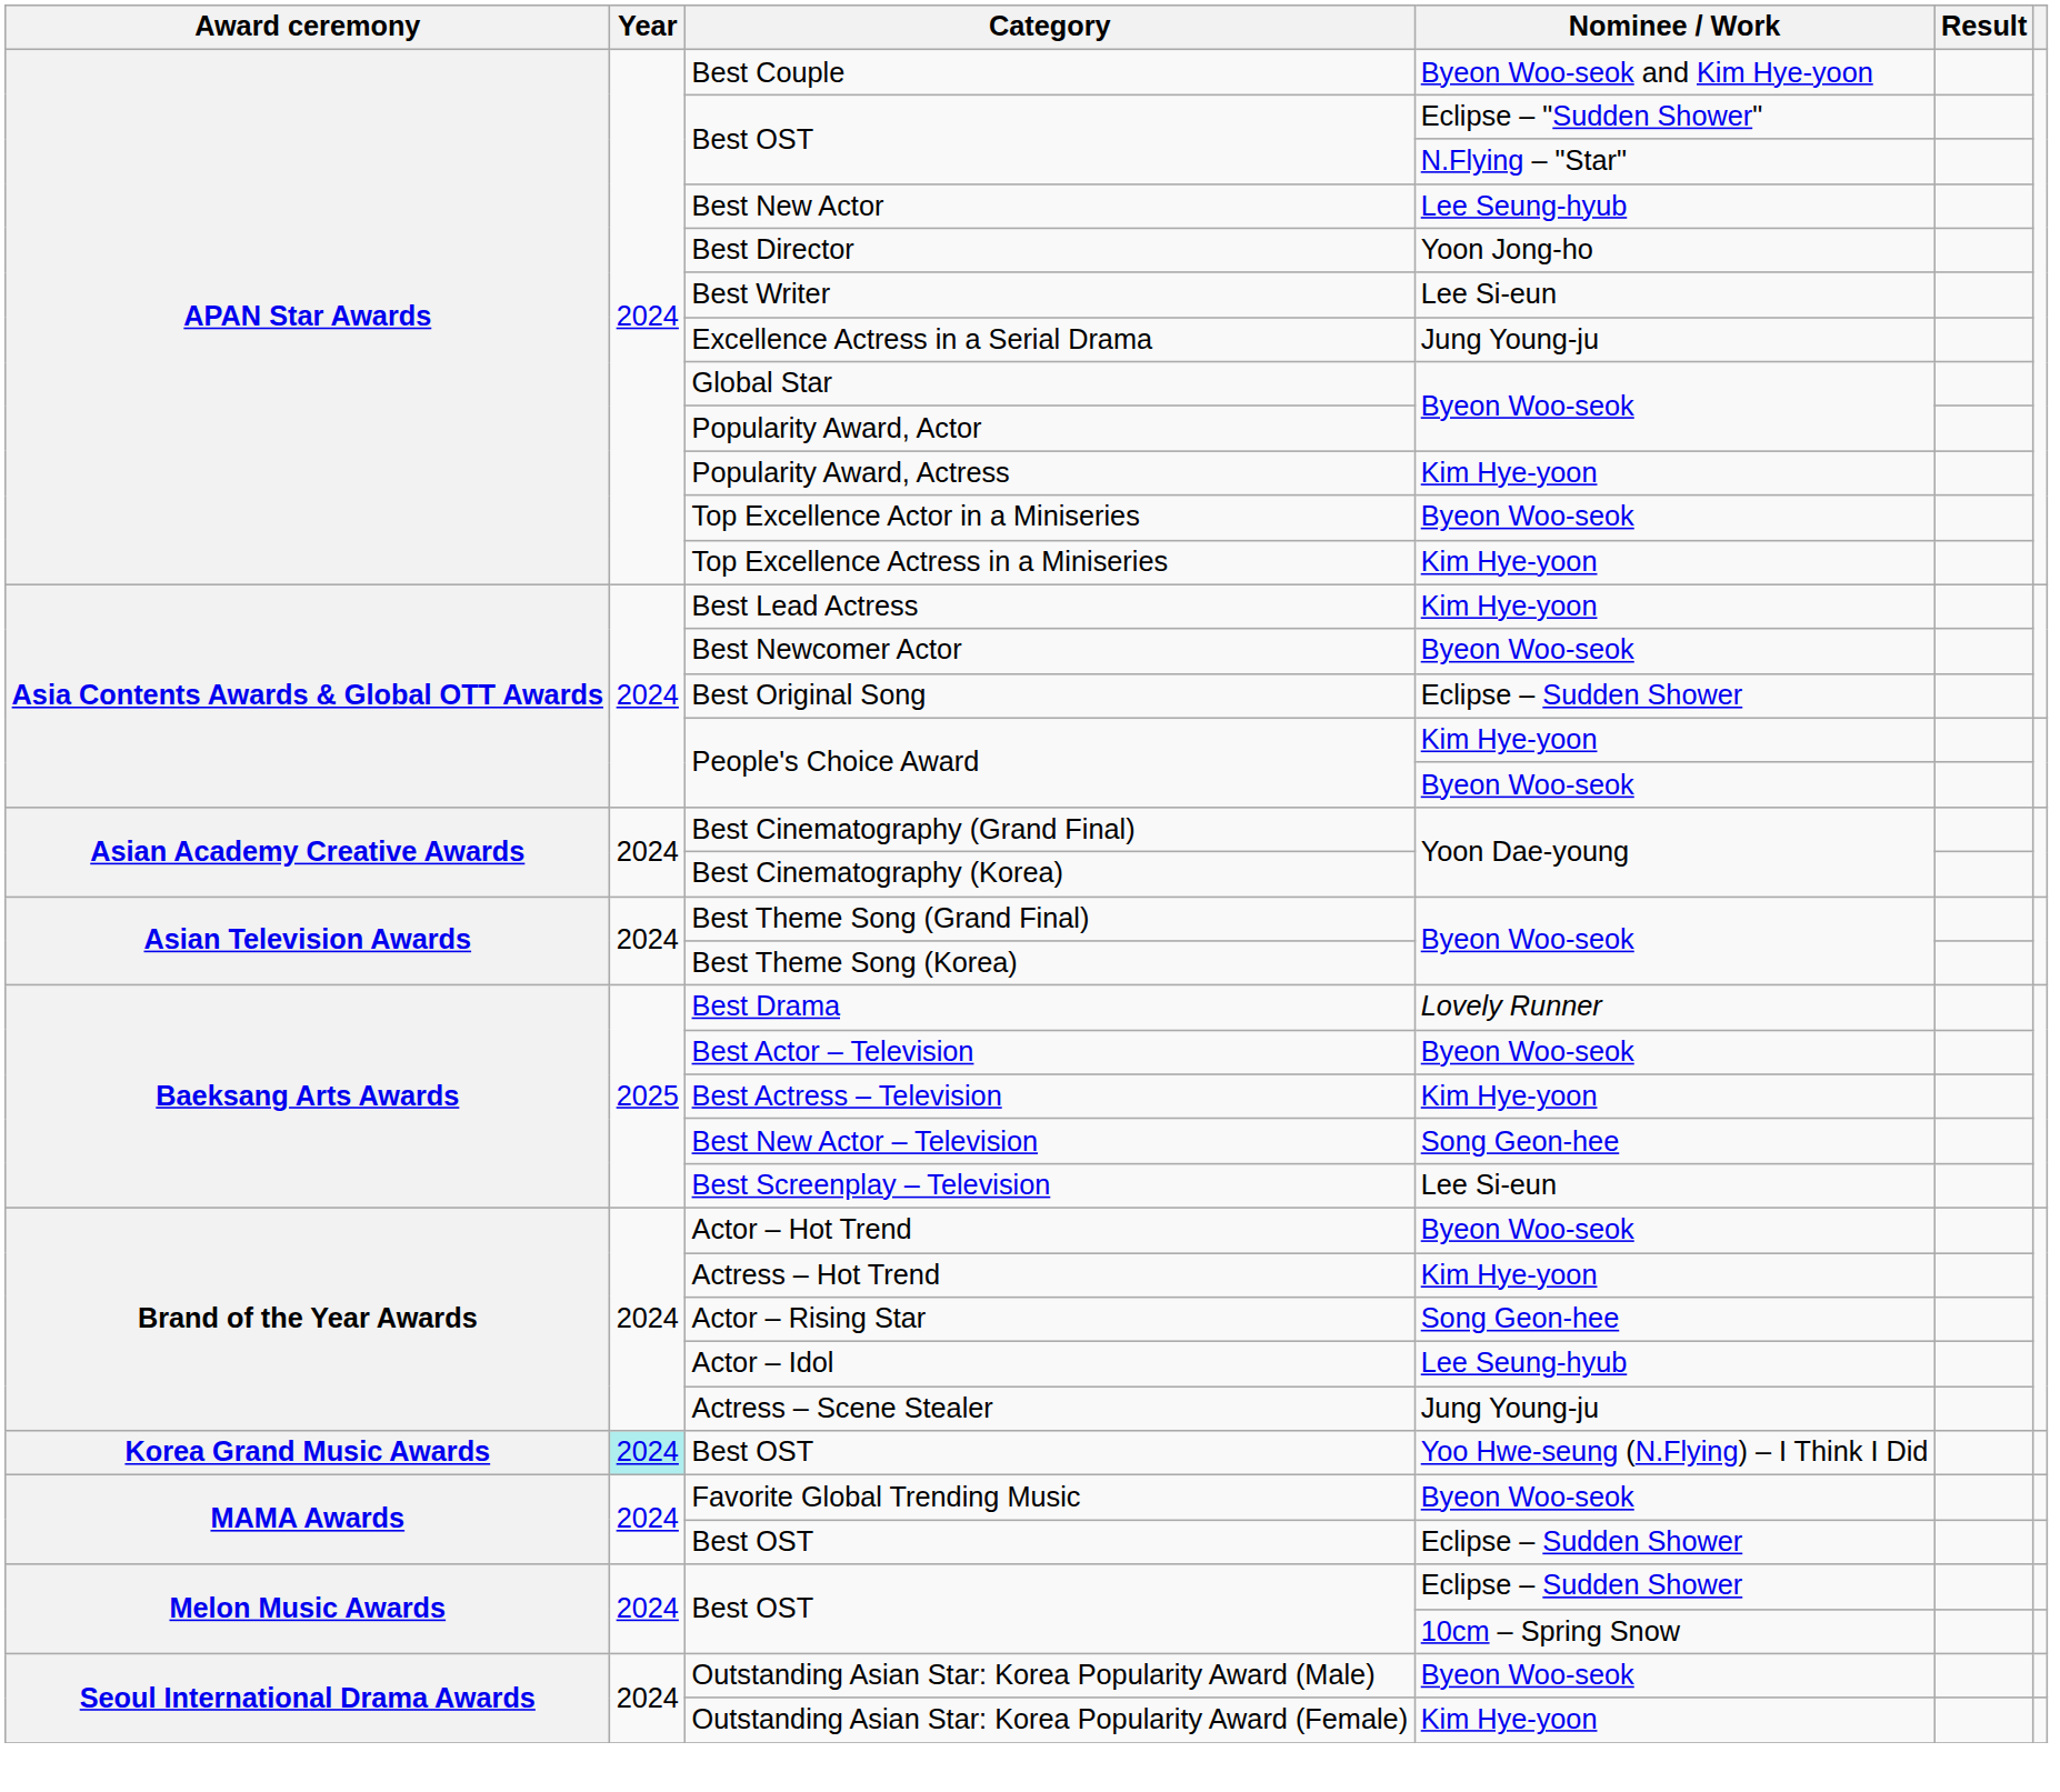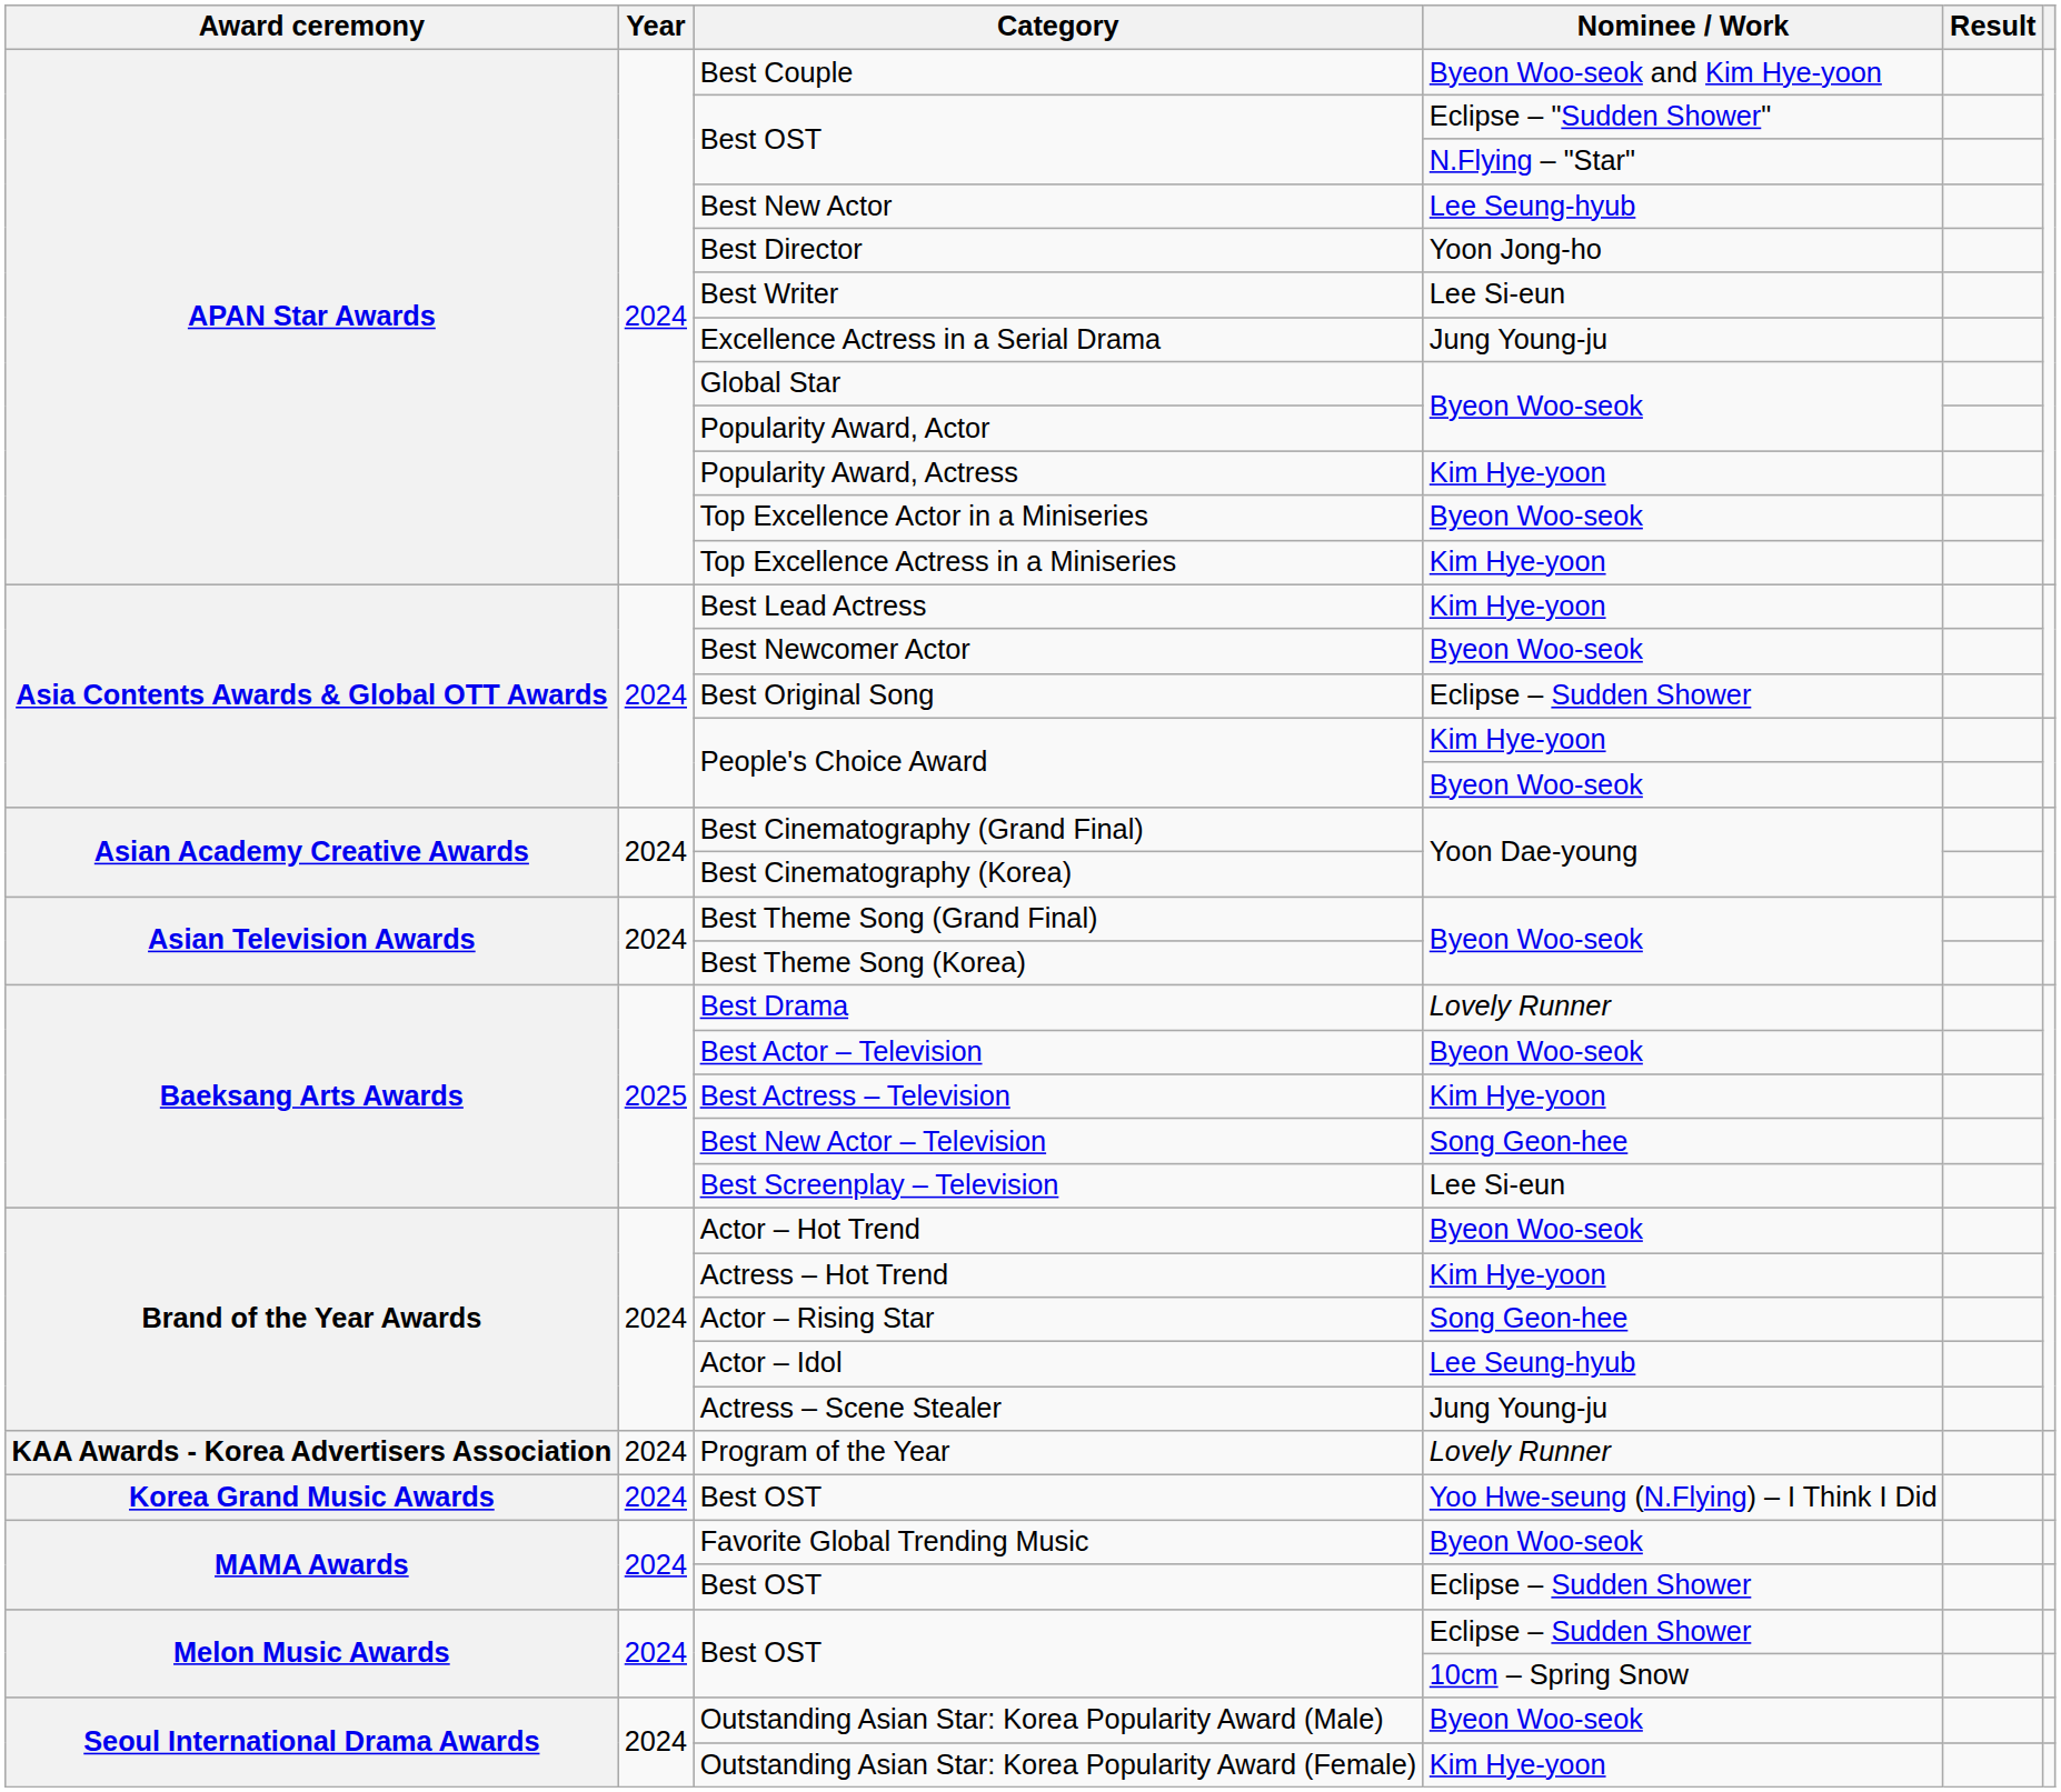 <table class="wikitable plainrowheaders sortable">
 <tr>
 <th scope="col">Award ceremony </th>
 <th scope="col">Year</th>
 <th scope="col">Category</th>
 <th scope="col">Nominee / Work</th>
 <th scope="col">Result</th>
 <th scope="col" class="unsortable"></th>
 </tr>
 <tr>
 <th scope="row" rowspan="12"><a href='#'>APAN Star Awards</a></th>
 <td rowspan="12" style="text-align:center"><a href='#'>2024</a></td>
 <td>Best Couple</td>
 <td><a href='#'>Byeon Woo-seok</a> and <a href='#'>Kim Hye-yoon</a></td>
 <td></td>
 <td rowspan="12" style="text-align:center"></td>
 </tr>
 <tr>
 <td rowspan="2">Best OST</td>
 <td>Eclipse – "<a href='#'>Sudden Shower</a>"</td>
 <td></td>
 </tr>
 <tr>
 <td><a href='#'>N.Flying</a> – "Star"</td>
 <td></td>
 </tr>
 <tr>
 <td>Best New Actor</td>
 <td><a href='#'>Lee Seung-hyub</a></td>
 <td></td>
 </tr>
 <tr>
 <td>Best Director</td>
 <td>Yoon Jong-ho</td>
 <td></td>
 </tr>
 <tr>
 <td>Best Writer</td>
 <td>Lee Si-eun</td>
 <td></td>
 </tr>
 <tr>
 <td>Excellence Actress in a Serial Drama</td>
 <td>Jung Young-ju</td>
 <td></td>
 </tr>
 <tr>
 <td>Global Star</td>
 <td rowspan="2"><a href='#'>Byeon Woo-seok</a></td>
 <td></td>
 </tr>
 <tr>
 <td>Popularity Award, Actor</td>
 <td></td>
 </tr>
 <tr>
 <td>Popularity Award, Actress</td>
 <td><a href='#'>Kim Hye-yoon</a></td>
 <td></td>
 </tr>
 <tr>
 <td>Top Excellence Actor in a Miniseries</td>
 <td><a href='#'>Byeon Woo-seok</a></td>
 <td></td>
 </tr>
 <tr>
 <td>Top Excellence Actress in a Miniseries</td>
 <td><a href='#'>Kim Hye-yoon</a></td>
 <td></td>
 </tr>
 <tr>
 <th scope="row" rowspan="5"><a href='#'>Asia Contents Awards & Global OTT Awards</a></th>
 <td rowspan="5" style="text-align:center"><a href='#'>2024</a></td>
 <td>Best Lead Actress</td>
 <td><a href='#'>Kim Hye-yoon</a></td>
 <td></td>
 <td rowspan="3" style="text-align:center"></td>
 </tr>
 <tr>
 <td>Best Newcomer Actor</td>
 <td><a href='#'>Byeon Woo-seok</a></td>
 <td></td>
 </tr>
 <tr>
 <td>Best Original Song</td>
 <td>Eclipse – <a href='#'>Sudden Shower</a></td>
 <td></td>
 </tr>
 <tr>
 <td rowspan="2">People's Choice Award</td>
 <td><a href='#'>Kim Hye-yoon</a></td>
 <td></td>
 <td rowspan="2" style="text-align:center"></td>
 </tr>
 <tr>
 <td><a href='#'>Byeon Woo-seok</a></td>
 <td></td>
 </tr>
 <tr>
 <th scope="row" rowspan="2"><a href='#'>Asian Academy Creative Awards</a></th>
 <td rowspan="2" style="text-align:center">2024</td>
 <td>Best Cinematography (Grand Final)</td>
 <td rowspan="2">Yoon Dae-young</td>
 <td></td>
 <td rowspan="2" style="text-align:center"></td>
 </tr>
 <tr>
 <td>Best Cinematography (Korea)</td>
 <td></td>
 </tr>
 <tr>
 <th scope="row" rowspan="2"><a href='#'>Asian Television Awards</a></th>
 <td rowspan="2" style="text-align:center">2024</td>
 <td>Best Theme Song (Grand Final)</td>
 <td rowspan="2"><a href='#'>Byeon Woo-seok</a></td>
 <td></td>
 <td rowspan="2" style="text-align:center"></td>
 </tr>
 <tr>
 <td>Best Theme Song (Korea)</td>
 <td></td>
 </tr>
 <tr>
 <th scope="row" rowspan="5"><a href='#'>Baeksang Arts Awards</a></th>
 <td rowspan="5" style="text-align:center"><a href='#'>2025</a></td>
 <td><a href='#'>Best Drama</a></td>
 <td><em>Lovely Runner</em></td>
 <td></td>
 <td rowspan="5" style="text-align:center"></td>
 </tr>
 <tr>
 <td><a href='#'>Best Actor – Television</a></td>
 <td><a href='#'>Byeon Woo-seok</a></td>
 <td></td>
 </tr>
 <tr>
 <td><a href='#'>Best Actress – Television</a></td>
 <td><a href='#'>Kim Hye-yoon</a></td>
 <td></td>
 </tr>
 <tr>
 <td><a href='#'>Best New Actor – Television</a></td>
 <td><a href='#'>Song Geon-hee</a></td>
 <td></td>
 </tr>
 <tr>
 <td><a href='#'>Best Screenplay – Television</a></td>
 <td>Lee Si-eun</td>
 <td></td>
 </tr>
 <tr>
 <th scope="row" rowspan="5">Brand of the Year Awards</th>
 <td rowspan="5" style="text-align:center">2024</td>
 <td>Actor – Hot Trend</td>
 <td><a href='#'>Byeon Woo-seok</a></td>
 <td></td>
 <td rowspan="5" style="text-align:center"></td>
 </tr>
 <tr>
 <td>Actress – Hot Trend</td>
 <td><a href='#'>Kim Hye-yoon</a></td>
 <td></td>
 </tr>
 <tr>
 <td>Actor – Rising Star</td>
 <td><a href='#'>Song Geon-hee</a></td>
 <td></td>
 </tr>
 <tr>
 <td>Actor – Idol</td>
 <td><a href='#'>Lee Seung-hyub</a></td>
 <td></td>
 </tr>
 <tr>
 <td>Actress – Scene Stealer</td>
 <td>Jung Young-ju</td>
 <td></td>
 </tr>
 <tr>
+<th scope="row">KAA Awards - Korea Advertisers Association</th>
+<td style="text-align:center">2024</td>
+<td>Program of the Year</td>
+<td><em>Lovely Runner</em></td>
+<td></td>
+<td style="text-align:center"></td>
+</tr>
+<tr>
 <th scope="row"><a href='#'>Korea Grand Music Awards</a></th>
-<td style="background: paleturquoise; text-align:center"><a href='#'>2024</a></td>
+<td style="text-align:center"><a href='#'>2024</a></td>
 <td>Best OST</td>
 <td><a href='#'>Yoo Hwe-seung</a> (<a href='#'>N.Flying</a>) – I Think I Did</td>
 <td></td>
 <td style="text-align:center"></td>
 </tr>
 <tr>
 <th scope="row" rowspan="2"><a href='#'>MAMA Awards</a></th>
 <td rowspan="2" style="text-align:center"><a href='#'>2024</a></td>
 <td>Favorite Global Trending Music</td>
 <td><a href='#'>Byeon Woo-seok</a></td>
 <td></td>
 <td style="text-align:center"></td>
 </tr>
 <tr>
 <td>Best OST</td>
 <td>Eclipse – <a href='#'>Sudden Shower</a></td>
 <td></td>
 <td style="text-align:center"></td>
 </tr>
 <tr>
 <th scope="row" rowspan="2"><a href='#'>Melon Music Awards</a></th>
 <td rowspan="2" style="text-align:center"><a href='#'>2024</a></td>
 <td rowspan="2">Best OST</td>
 <td>Eclipse – <a href='#'>Sudden Shower</a></td>
 <td></td>
 <td style="text-align:center"></td>
 </tr>
 <tr>
 <td><a href='#'>10cm</a> – Spring Snow</td>
 <td></td>
 <td style="text-align:center"></td>
 </tr>
 <tr>
 <th scope="row" rowspan="2"><a href='#'>Seoul International Drama Awards</a></th>
 <td rowspan="2" style="text-align:center">2024</td>
 <td>Outstanding Asian Star: Korea Popularity Award (Male)</td>
 <td><a href='#'>Byeon Woo-seok</a></td>
 <td></td>
 <td style="text-align:center"></td>
 </tr>
 <tr>
 <td>Outstanding Asian Star: Korea Popularity Award (Female)</td>
 <td><a href='#'>Kim Hye-yoon</a></td>
 <td></td>
 <td style="text-align:center"></td>
 </tr>
 </table>
